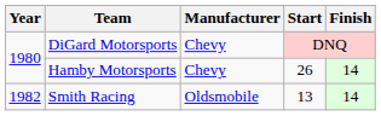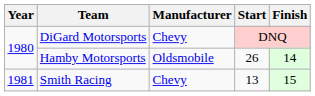 <table class="wikitable" style="font-size: 90%;">
 <tr>
 <th>Year</th>
 <th>Team</th>
 <th>Manufacturer</th>
 <th>Start</th>
 <th>Finish</th>
 </tr>
 <tr>
 <td rowspan=2><a href='#'>1980</a></td>
 <td><a href='#'>DiGard Motorsports</a></td>
 <td><a href='#'>Chevy</a></td>
 <td align=center colspan=2 style="background:#FFCFCF;">DNQ</td>
 </tr>
 <tr>
 <td><a href='#'>Hamby Motorsports</a></td>
-<td><a href='#'>Chevy</a></td>
+<td><a href='#'>Oldsmobile</a></td>
 <td align=center>26</td>
 <td align=center style="background:#DFFFDF;">14</td>
 </tr>
 <tr>
-<td><a href='#'>1982</a></td>
+<td><a href='#'>1981</a></td>
 <td><a href='#'>Smith Racing</a></td>
-<td><a href='#'>Oldsmobile</a></td>
+<td><a href='#'>Chevy</a></td>
 <td align=center>13</td>
-<td align=center style="background:#DFFFDF;">14</td>
+<td align=center style="background:#DFFFDF;">15</td>
 </tr>
 </table>
